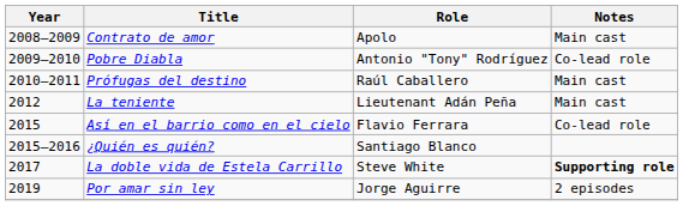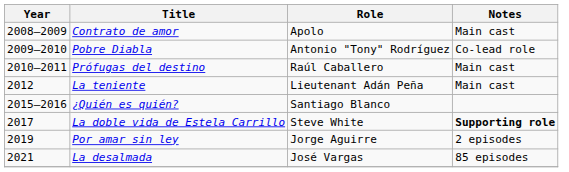 <table class="wikitable sortable">
 <tr>
 <th>Year</th>
 <th>Title</th>
 <th>Role</th>
 <th>Notes</th>
 </tr>
 <tr>
 <td>2008–2009</td>
 <td><em><a href='#'>Contrato de amor</a></em></td>
 <td>Apolo</td>
 <td>Main cast</td>
 </tr>
 <tr>
 <td>2009–2010</td>
 <td><em><a href='#'>Pobre Diabla</a></em></td>
 <td>Antonio "Tony" Rodríguez</td>
 <td>Co-lead role</td>
 </tr>
 <tr>
 <td>2010–2011</td>
 <td><em><a href='#'>Prófugas del destino</a></em></td>
 <td>Raúl Caballero</td>
 <td>Main cast</td>
 </tr>
 <tr>
 <td>2012</td>
 <td><em><a href='#'>La teniente</a></em></td>
 <td>Lieutenant Adán Peña</td>
 <td>Main cast</td>
 </tr>
 <tr>
-<td>2015</td>
-<td><em><a href='#'>Así en el barrio como en el cielo</a></em></td>
-<td>Flavio Ferrara</td>
-<td>Co-lead role</td>
-</tr>
-<tr>
 <td>2015–2016</td>
 <td><em><a href='#'>¿Quién es quién?</a></em></td>
 <td>Santiago Blanco</td>
 <td></td>
 </tr>
 <tr>
 <td>2017</td>
 <td><em><a href='#'>La doble vida de Estela Carrillo</a></em></td>
 <td>Steve White</td>
 <td><strong>Supporting role</strong></td>
 </tr>
 <tr>
 <td>2019</td>
 <td><em><a href='#'>Por amar sin ley</a></em></td>
 <td>Jorge Aguirre</td>
 <td>2 episodes</td>
 </tr>
 <tr>
+<td>2021</td>
+<td><em><a href='#'>La desalmada</a></em></td>
+<td>José Vargas</td>
+<td>85 episodes</td>
+</tr>
+<tr>
 </tr>
 </table>
